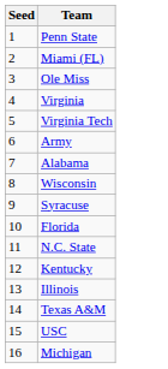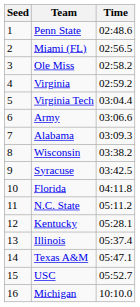 <table class="wikitable">
 <tr>
 <th>Seed</th>
 <th>Team</th>
+<th>Time</th>
 </tr>
 <tr>
 <td>1</td>
 <td><a href='#'>Penn State</a></td>
+<td>02:48.6</td>
 </tr>
 <tr>
 <td>2</td>
 <td><a href='#'>Miami (FL)</a></td>
+<td>02:56.5</td>
 </tr>
 <tr>
 <td>3</td>
 <td><a href='#'>Ole Miss</a></td>
+<td>02:58.2</td>
 </tr>
 <tr>
 <td>4</td>
 <td><a href='#'>Virginia</a></td>
+<td>02:59.2</td>
 </tr>
 <tr>
 <td>5</td>
 <td><a href='#'>Virginia Tech</a></td>
+<td>03:04.4</td>
 </tr>
 <tr>
 <td>6</td>
 <td><a href='#'>Army</a></td>
+<td>03:06.6</td>
 </tr>
 <tr>
 <td>7</td>
 <td><a href='#'>Alabama</a></td>
+<td>03:09.3</td>
 </tr>
 <tr>
 <td>8</td>
 <td><a href='#'>Wisconsin</a></td>
+<td>03:38.2</td>
 </tr>
 <tr>
 <td>9</td>
 <td><a href='#'>Syracuse</a></td>
+<td>03:42.5</td>
 </tr>
 <tr>
 <td>10</td>
 <td><a href='#'>Florida</a></td>
+<td>04:11.8</td>
 </tr>
 <tr>
 <td>11</td>
 <td><a href='#'>N.C. State</a></td>
+<td>05:11.2</td>
 </tr>
 <tr>
 <td>12</td>
 <td><a href='#'>Kentucky</a></td>
+<td>05:28.1</td>
 </tr>
 <tr>
 <td>13</td>
 <td><a href='#'>Illinois</a></td>
+<td>05:37.4</td>
 </tr>
 <tr>
 <td>14</td>
 <td><a href='#'>Texas A&M</a></td>
+<td>05:47.1</td>
 </tr>
 <tr>
 <td>15</td>
 <td><a href='#'>USC</a></td>
+<td>05:52.7</td>
 </tr>
 <tr>
 <td>16</td>
 <td><a href='#'>Michigan</a></td>
+<td>10:10.0</td>
 </tr>
 </table>
